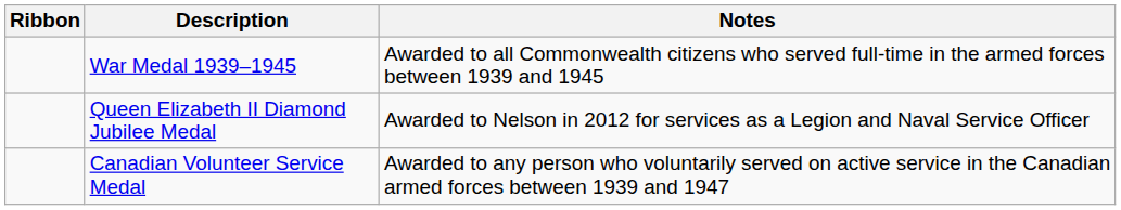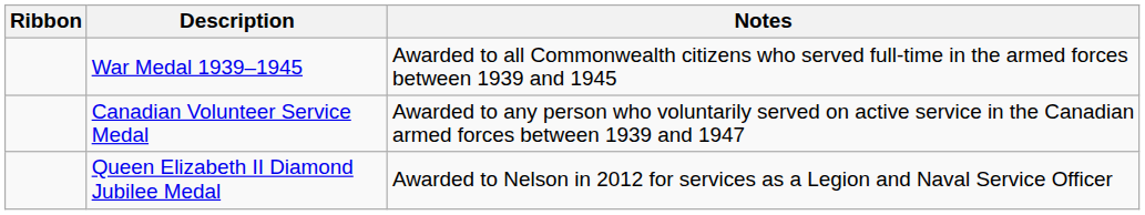 <table class="wikitable">
 <tr>
 <th>Ribbon</th>
 <th>Description</th>
 <th>Notes</th>
 </tr>
 <tr>
 <td></td>
 <td><a href='#'>War Medal 1939–1945</a></td>
 <td>Awarded to all Commonwealth citizens who served full-time in the armed forces between 1939 and 1945</td>
 </tr>
 <tr>
 <td></td>
+<td><a href='#'>Canadian Volunteer Service Medal</a></td>
+<td>Awarded to any person who voluntarily served on active service in the Canadian armed forces between 1939 and 1947</td>
+</tr>
+<tr>
+<td></td>
 <td><a href='#'>Queen Elizabeth II Diamond Jubilee Medal</a></td>
 <td>Awarded to Nelson in 2012 for services as a Legion and Naval Service Officer</td>
 </tr>
-<tr>
-<td></td>
-<td><a href='#'>Canadian Volunteer Service Medal</a></td>
-<td>Awarded to any person who voluntarily served on active service in the Canadian armed forces between 1939 and 1947</td>
-</tr>
 </table>
